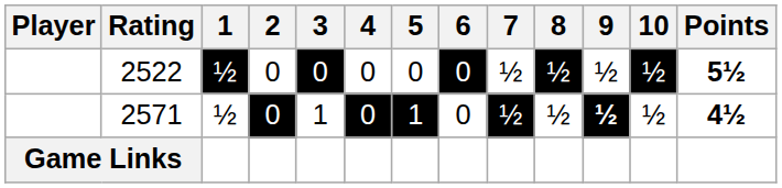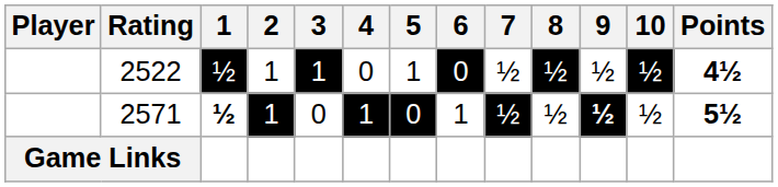 <table class="wikitable" style="text-align:center; background:white">
 <tr>
 <th>Player</th>
 <th>Rating</th>
 <th width=20>1</th>
 <th width=20>2</th>
 <th width=20>3</th>
 <th width=20>4</th>
 <th width=20>5</th>
 <th width=20>6</th>
 <th width=20>7</th>
 <th width=20>8</th>
 <th width=20>9</th>
 <th width=20>10</th>
 <th>Points</th>
 </tr>
 <tr>
 <td align=left></td>
 <td>2522</td>
 <td style="background:black; color:white">½</td>
+<td>1</td>
+<td style="background:black; color:white">1</td>
 <td>0</td>
-<td style="background:black; color:white">0</td>
-<td>0</td>
-<td>0</td>
+<td>1</td>
 <td style="background:black; color:white">0</td>
 <td>½</td>
 <td style="background:black; color:white">½</td>
 <td>½</td>
 <td style="background:black; color:white">½</td>
-<td><strong>5½</strong></td>
+<td><strong>4½</strong></td>
 </tr>
 <tr>
 <td align=left><strong></strong></td>
 <td>2571</td>
-<td>½</td>
+<td><strong>½</strong></td>
+<td style="background:black; color:white">1</td>
+<td>0</td>
+<td style="background:black; color:white">1</td>
 <td style="background:black; color:white">0</td>
 <td>1</td>
-<td style="background:black; color:white">0</td>
-<td style="background:black; color:white">1</td>
-<td>0</td>
 <td style="background:black; color:white">½</td>
 <td>½</td>
 <td style="background:black; color:white"><strong>½</strong></td>
 <td>½</td>
-<td><strong>4½</strong></td>
+<td><strong>5½</strong></td>
 </tr>
 <tr>
 <th colspan="2">Game Links</th>
 <td></td>
 <td></td>
 <td></td>
 <td></td>
 <td></td>
 <td></td>
 <td></td>
 <td></td>
 <td></td>
 <td></td>
 <td></td>
 </tr>
 </table>
